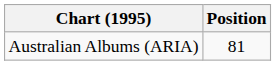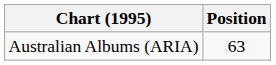 <table class="wikitable sortable">
 <tr>
 <th>Chart (1995)</th>
 <th>Position</th>
 </tr>
 <tr>
 <td>Australian Albums (ARIA)</td>
-<td style="text-align:center;">81</td>
+<td style="text-align:center;">63</td>
 </tr>
 </table>
